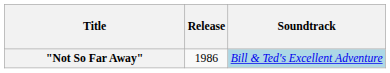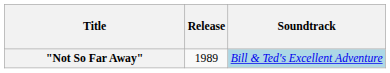 <table class="wikitable plainrowheaders" style="text-align:center;">
 <tr>
 <th scope="col" style="width:15em;"><br>Title<br><br></th>
 <th scope="col">Release</th>
 <th scope="col">Soundtrack</th>
 </tr>
 <tr>
 <th scope="row">"Not So Far Away"</th>
-<td>1986</td>
+<td>1989</td>
 <td style="background: lightblue;"><em><a href='#'>Bill & Ted's Excellent Adventure</a></em></td>
 </tr>
 </table>
